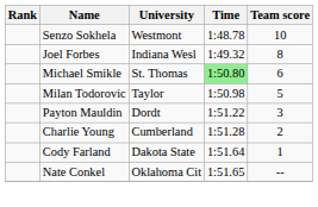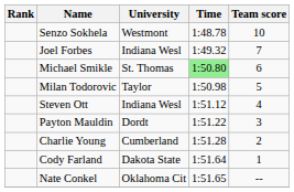 <table class="wikitable sortable" style="text-align:center">
 <tr>
 <th>Rank</th>
 <th>Name</th>
 <th>University</th>
 <th>Time</th>
 <th>Team score</th>
 </tr>
 <tr>
 <td></td>
 <td align=left>Senzo Sokhela</td>
 <td align="left">Westmont</td>
 <td>1:48.78</td>
 <td>10</td>
 </tr>
 <tr>
 <td></td>
 <td align=left>Joel Forbes</td>
 <td align="left">Indiana Wesl</td>
 <td>1:49.32</td>
-<td>8</td>
+<td>7</td>
 </tr>
 <tr>
 <td></td>
 <td align=left>Michael Smikle</td>
 <td align="left">St. Thomas</td>
 <td style="background: lightgreen;">1:50.80</td>
 <td>6</td>
 </tr>
 <tr>
 <td></td>
 <td align=left>Milan Todorovic</td>
 <td align=left>Taylor</td>
 <td>1:50.98</td>
 <td>5</td>
+</tr>
+<tr>
+<td></td>
+<td align=left>Steven Ott</td>
+<td align="left">Indiana Wesl</td>
+<td>1:51.12</td>
+<td>4</td>
 </tr>
 <tr>
 <td></td>
 <td align=left>Payton Mauldin</td>
 <td align="left">Dordt</td>
 <td>1:51.22</td>
 <td>3</td>
 </tr>
 <tr>
 <td></td>
 <td align=left>Charlie Young</td>
 <td align="left">Cumberland</td>
 <td>1:51.28</td>
 <td>2</td>
 </tr>
 <tr>
 <td></td>
 <td align="left">Cody Farland</td>
 <td align=left>Dakota State</td>
 <td>1:51.64</td>
 <td>1</td>
 </tr>
 <tr>
 <td></td>
 <td align="left">Nate Conkel</td>
 <td align="left">Oklahoma Cit</td>
 <td>1:51.65</td>
 <td>--</td>
 </tr>
 <tr>
 </tr>
 </table>
